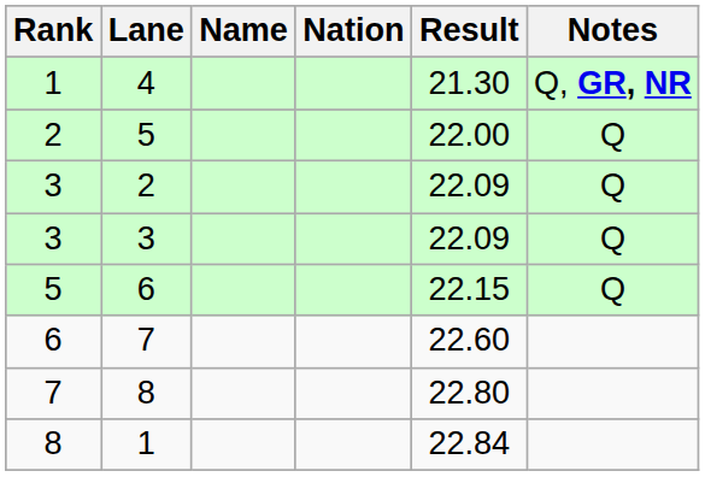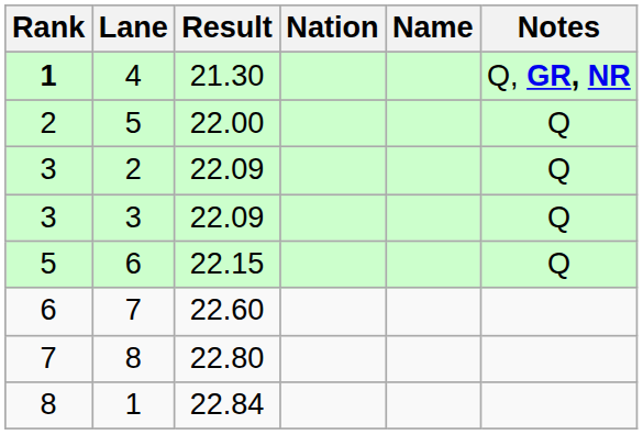 <table class="wikitable" style="text-align:center">
 <tr>
 <th>Rank</th>
 <th>Lane</th>
+<th>Result</th>
+<th>Nation</th>
 <th>Name</th>
-<th>Nation</th>
-<th>Result</th>
 <th>Notes</th>
 </tr>
 <tr bgcolor="ccffcc">
-<td>1</td>
+<td><strong>1</strong></td>
 <td>4</td>
+<td>21.30</td>
+<td align=left></td>
 <td align="left"></td>
-<td align=left></td>
-<td>21.30</td>
 <td>Q, <strong><a href='#'>GR</a>, <a href='#'>NR</a></strong></td>
 </tr>
 <tr bgcolor="ccffcc">
 <td>2</td>
 <td>5</td>
+<td>22.00</td>
+<td align=left></td>
 <td align="left"></td>
-<td align=left></td>
-<td>22.00</td>
 <td>Q</td>
 </tr>
 <tr bgcolor="ccffcc">
 <td>3</td>
 <td>2</td>
+<td>22.09</td>
+<td align=left></td>
 <td align="left"></td>
-<td align=left></td>
-<td>22.09</td>
 <td>Q</td>
 </tr>
 <tr bgcolor="ccffcc">
 <td>3</td>
 <td>3</td>
+<td>22.09</td>
+<td align=left></td>
 <td align="left"></td>
-<td align=left></td>
-<td>22.09</td>
 <td>Q</td>
 </tr>
 <tr bgcolor="ccffcc">
 <td>5</td>
 <td>6</td>
+<td>22.15</td>
+<td align=left></td>
 <td align="left"></td>
-<td align=left></td>
-<td>22.15</td>
 <td>Q</td>
 </tr>
 <tr>
 <td>6</td>
 <td>7</td>
+<td>22.60</td>
+<td align=left></td>
 <td align="left"></td>
-<td align=left></td>
-<td>22.60</td>
 <td></td>
 </tr>
 <tr>
 <td>7</td>
 <td>8</td>
+<td>22.80</td>
+<td align=left></td>
 <td align="left"></td>
-<td align=left></td>
-<td>22.80</td>
 <td></td>
 </tr>
 <tr>
 <td>8</td>
 <td>1</td>
+<td>22.84</td>
+<td align=left></td>
 <td align="left"></td>
-<td align=left></td>
-<td>22.84</td>
 <td></td>
 </tr>
 </table>
